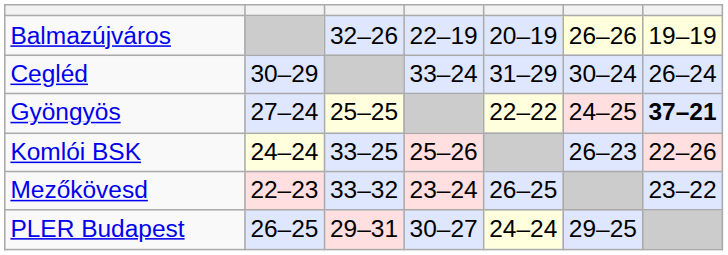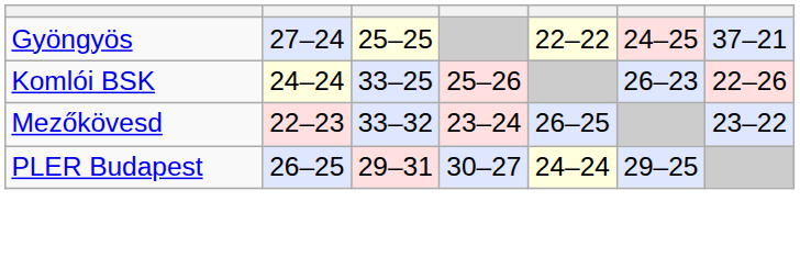 <table class="wikitable" style="text-align: center;" width="470">
 <tr>
 <th width=175></th>
 <th width=55></th>
 <th width=55></th>
 <th width=55></th>
 <th width=55></th>
 <th width=55></th>
 <th width=55></th>
 </tr>
 <tr>
-<td style="text-align: left;"><a href='#'>Balmazújváros</a></td>
-<td bgcolor=#CCCCCC> </td>
-<td bgcolor=#DFE7FF>32–26</td>
-<td bgcolor=#DFE7FF>22–19</td>
-<td bgcolor=#DFE7FF>20–19</td>
-<td bgcolor=#FFFFDD>26–26</td>
-<td bgcolor=#FFFFDD>19–19</td>
-</tr>
-<tr>
-<td style="text-align: left;"><a href='#'>Cegléd</a></td>
-<td bgcolor=#DFE7FF>30–29</td>
-<td bgcolor=#CCCCCC> </td>
-<td bgcolor=#DFE7FF>33–24</td>
-<td bgcolor=#DFE7FF>31–29</td>
-<td bgcolor=#DFE7FF>30–24</td>
-<td bgcolor=#DFE7FF>26–24</td>
-</tr>
-<tr>
 <td style="text-align: left;"><a href='#'>Gyöngyös</a></td>
 <td bgcolor=#DFE7FF>27–24</td>
 <td bgcolor=#FFFFDD>25–25</td>
 <td bgcolor=#CCCCCC> </td>
 <td bgcolor=#FFFFDD>22–22</td>
 <td bgcolor=#FFDFDF>24–25</td>
-<td bgcolor=#DFE7FF><strong>37–21</strong></td>
+<td bgcolor=#DFE7FF>37–21</td>
 </tr>
 <tr>
 <td style="text-align: left;"><a href='#'>Komlói BSK</a></td>
 <td bgcolor=#FFFFDD>24–24</td>
 <td bgcolor=#DFE7FF>33–25</td>
 <td bgcolor=#FFDFDF>25–26</td>
 <td bgcolor=#CCCCCC> </td>
 <td bgcolor=#DFE7FF>26–23</td>
 <td bgcolor=#FFDFDF>22–26</td>
 </tr>
 <tr>
 <td style="text-align: left;"><a href='#'>Mezőkövesd</a></td>
 <td bgcolor=#FFDFDF>22–23</td>
 <td bgcolor=#DFE7FF>33–32</td>
 <td bgcolor=#FFDFDF>23–24</td>
 <td bgcolor=#DFE7FF>26–25</td>
 <td bgcolor=#CCCCCC> </td>
 <td bgcolor=#DFE7FF>23–22</td>
 </tr>
 <tr>
 <td style="text-align: left;"><a href='#'>PLER Budapest</a></td>
 <td bgcolor=#DFE7FF>26–25</td>
 <td bgcolor=#FFDFDF>29–31</td>
 <td bgcolor=#DFE7FF>30–27</td>
 <td bgcolor=#FFFFDD>24–24</td>
 <td bgcolor=#DFE7FF>29–25</td>
 <td bgcolor=#CCCCCC> </td>
 </tr>
 </table>
